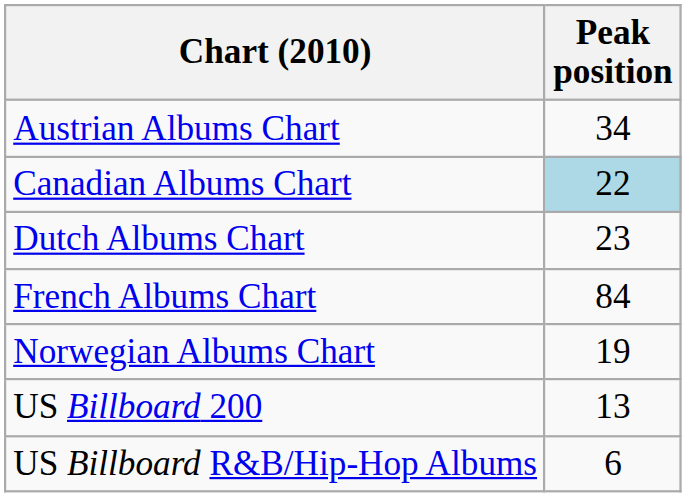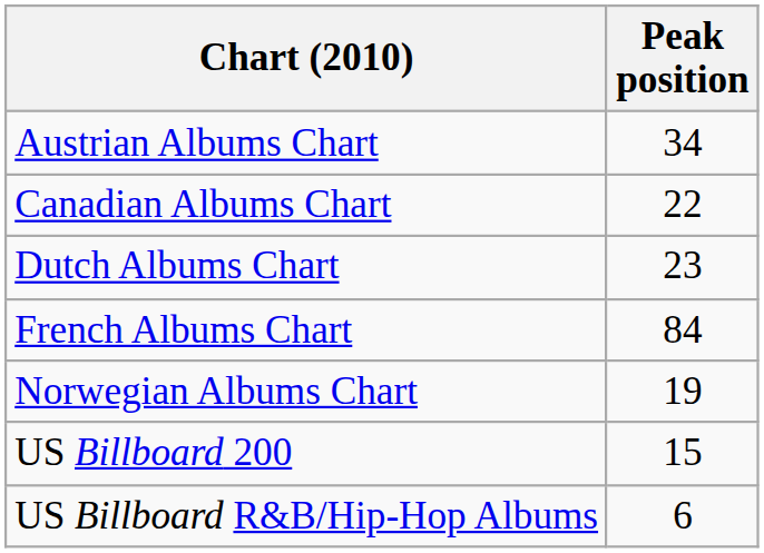 <table class="wikitable sortable">
 <tr>
 <th>Chart (2010)</th>
 <th>Peak<br>position</th>
 </tr>
 <tr>
 <td><a href='#'>Austrian Albums Chart</a></td>
 <td style="text-align:center;">34</td>
 </tr>
 <tr>
 <td><a href='#'>Canadian Albums Chart</a></td>
-<td style="background: lightblue; text-align:center;">22</td>
+<td style="text-align:center;">22</td>
 </tr>
 <tr>
 <td><a href='#'>Dutch Albums Chart</a></td>
 <td style="text-align:center;">23</td>
 </tr>
 <tr>
 <td><a href='#'>French Albums Chart</a></td>
 <td style="text-align:center;">84</td>
 </tr>
 <tr>
 <td><a href='#'>Norwegian Albums Chart</a></td>
 <td style="text-align:center;">19</td>
 </tr>
 <tr>
 <td>US <a href='#'><em>Billboard</em> 200</a></td>
-<td style="text-align:center;">13</td>
+<td style="text-align:center;">15</td>
 </tr>
 <tr>
 <td>US <em>Billboard</em> <a href='#'>R&B/Hip-Hop Albums</a></td>
 <td style="text-align:center;">6</td>
 </tr>
 </table>
